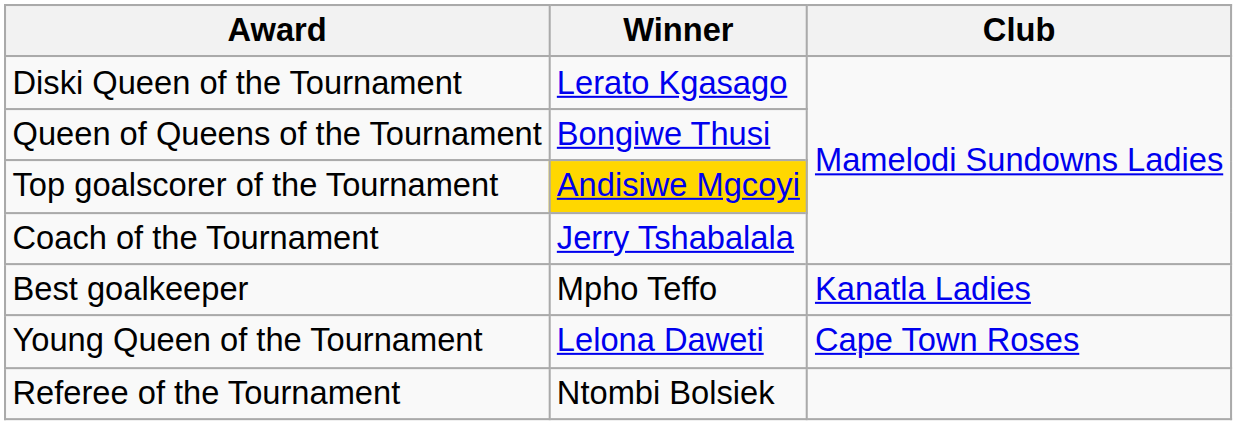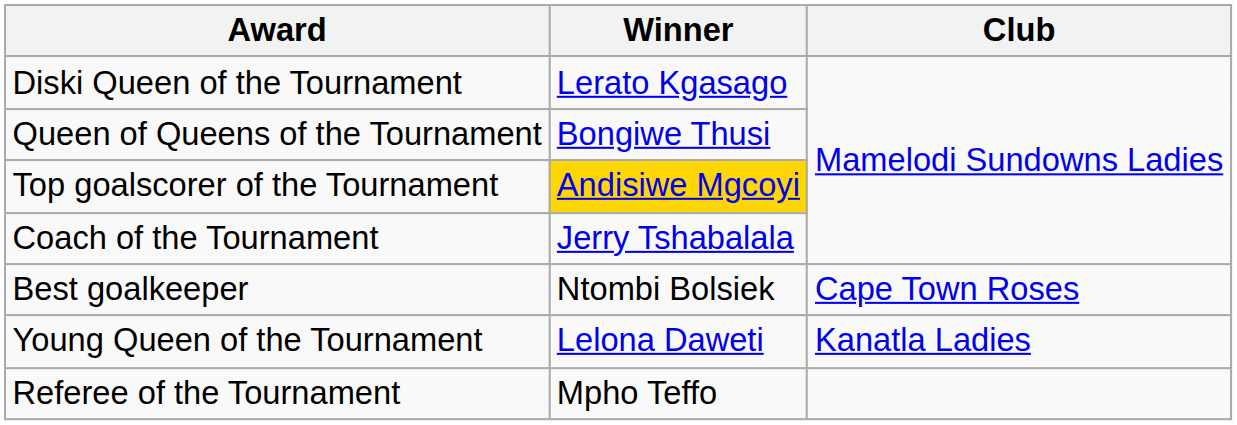 <table class="wikitable">
 <tr>
 <th>Award</th>
 <th>Winner</th>
 <th>Club</th>
 </tr>
 <tr>
 <td>Diski Queen of the Tournament</td>
 <td><a href='#'>Lerato Kgasago</a></td>
 <td rowspan="4"><a href='#'>Mamelodi Sundowns Ladies</a></td>
 </tr>
 <tr>
 <td>Queen of Queens of the Tournament</td>
 <td><a href='#'>Bongiwe Thusi</a></td>
 </tr>
 <tr>
 <td>Top goalscorer of the Tournament</td>
 <td style="background: gold;"><a href='#'>Andisiwe Mgcoyi</a></td>
 </tr>
 <tr>
 <td>Coach of the Tournament</td>
 <td><a href='#'>Jerry Tshabalala</a></td>
 </tr>
 <tr>
 <td>Best goalkeeper</td>
-<td>Mpho Teffo</td>
-<td><a href='#'>Kanatla Ladies</a></td>
+<td>Ntombi Bolsiek</td>
+<td><a href='#'>Cape Town Roses</a></td>
 </tr>
 <tr>
 <td>Young Queen of the Tournament</td>
 <td><a href='#'>Lelona Daweti</a></td>
-<td><a href='#'>Cape Town Roses</a></td>
+<td><a href='#'>Kanatla Ladies</a></td>
 </tr>
 <tr>
 <td>Referee of the Tournament</td>
-<td>Ntombi Bolsiek</td>
+<td>Mpho Teffo</td>
 </tr>
 </table>
